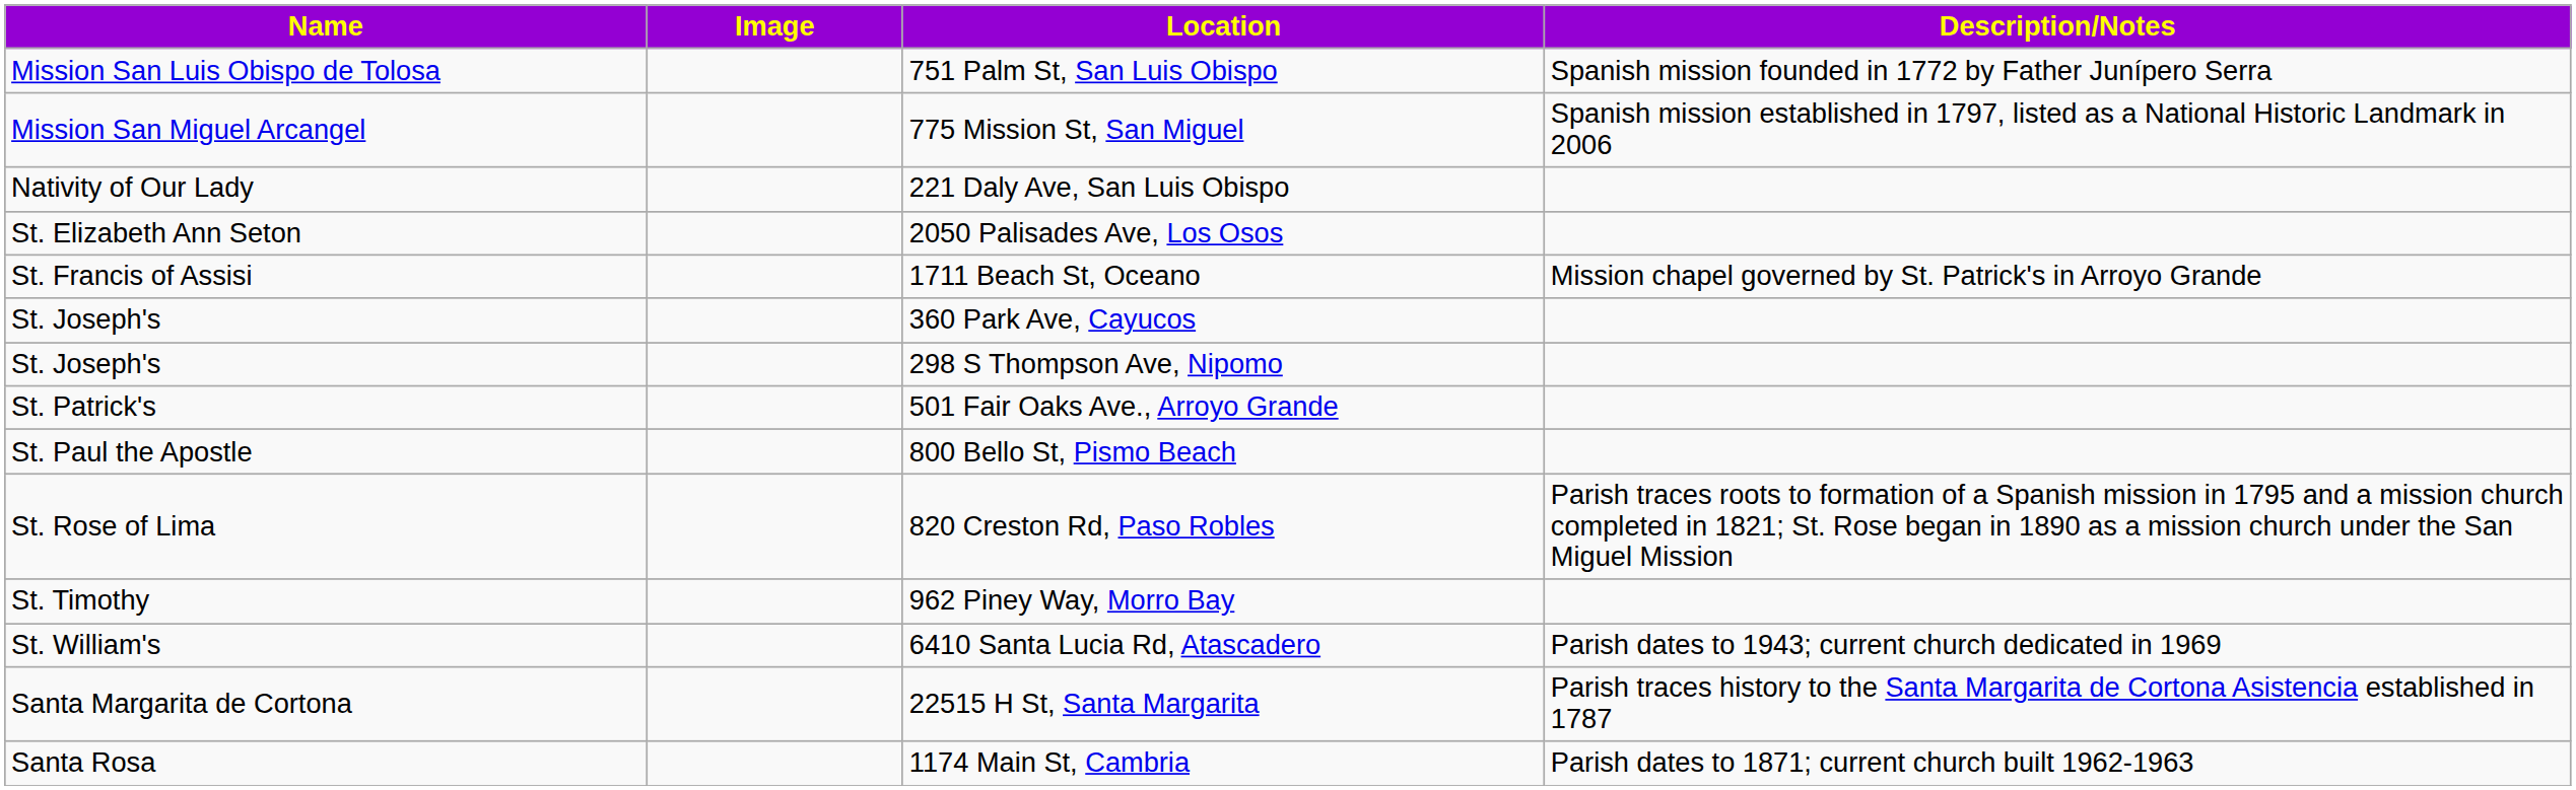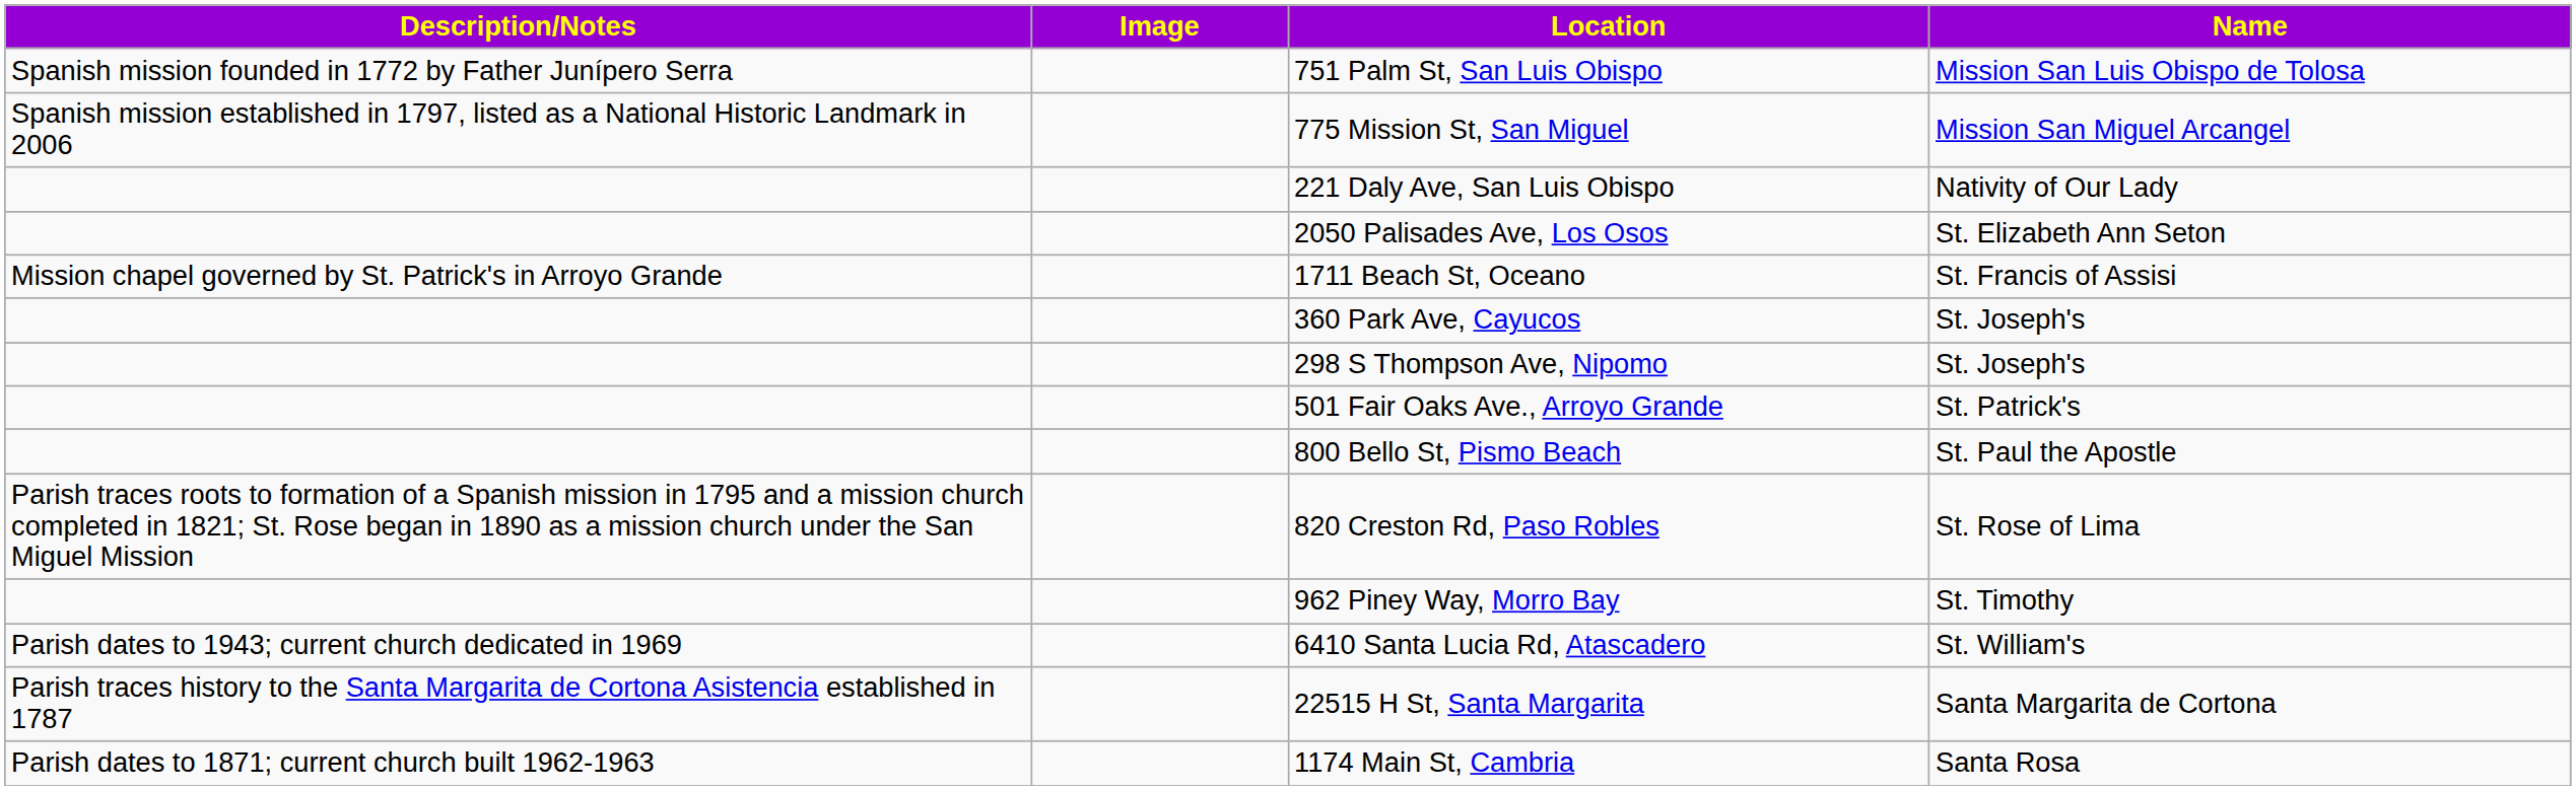 <table class="wikitable sortable" style="width:75%">
 <tr>
-<th style="background:darkviolet; color:yellow;" width="25%"><strong>Name</strong></th>
+<th style="background:darkviolet; color:yellow;" width="15"><strong>Description/Notes</strong></th>
 <th style="background:darkviolet; color:yellow;" width="10%"><strong>Image</strong></th>
 <th style="background:darkviolet; color:yellow;" width="25%"><strong>Location</strong></th>
-<th style="background:darkviolet; color:yellow;" width="15"><strong>Description/Notes</strong></th>
+<th style="background:darkviolet; color:yellow;" width="25%"><strong>Name</strong></th>
 </tr>
 <tr>
-<td><a href='#'>Mission San Luis Obispo de Tolosa</a></td>
+<td>Spanish mission founded in 1772 by Father Junípero Serra</td>
 <td></td>
 <td>751 Palm St, <a href='#'>San Luis Obispo</a></td>
-<td>Spanish mission founded in 1772 by Father Junípero Serra</td>
+<td><a href='#'>Mission San Luis Obispo de Tolosa</a></td>
 </tr>
 <tr>
-<td><a href='#'>Mission San Miguel Arcangel</a></td>
+<td>Spanish mission established in 1797, listed as a National Historic Landmark in 2006</td>
 <td></td>
 <td>775 Mission St, <a href='#'>San Miguel</a></td>
-<td>Spanish mission established in 1797, listed as a National Historic Landmark in 2006</td>
+<td><a href='#'>Mission San Miguel Arcangel</a></td>
 </tr>
 <tr>
-<td>Nativity of Our Lady</td>
+<td></td>
 <td></td>
 <td>221 Daly Ave, San Luis Obispo</td>
-<td></td>
+<td>Nativity of Our Lady</td>
 </tr>
 <tr>
-<td>St. Elizabeth Ann Seton</td>
+<td></td>
 <td></td>
 <td>2050 Palisades Ave, <a href='#'>Los Osos</a></td>
-<td></td>
+<td>St. Elizabeth Ann Seton</td>
 </tr>
 <tr>
-<td>St. Francis of Assisi</td>
+<td>Mission chapel governed by St. Patrick's in Arroyo Grande</td>
 <td></td>
 <td>1711 Beach St, Oceano</td>
-<td>Mission chapel governed by St. Patrick's in Arroyo Grande</td>
+<td>St. Francis of Assisi</td>
 </tr>
 <tr>
-<td>St. Joseph's</td>
+<td></td>
 <td></td>
 <td>360 Park Ave, <a href='#'>Cayucos</a></td>
-<td></td>
+<td>St. Joseph's</td>
 </tr>
 <tr>
-<td>St. Joseph's</td>
+<td></td>
 <td></td>
 <td>298 S Thompson Ave, <a href='#'>Nipomo</a></td>
-<td></td>
+<td>St. Joseph's</td>
 </tr>
 <tr>
-<td>St. Patrick's</td>
+<td></td>
 <td></td>
 <td>501 Fair Oaks Ave., <a href='#'>Arroyo Grande</a></td>
-<td></td>
+<td>St. Patrick's</td>
 </tr>
 <tr>
-<td>St. Paul the Apostle</td>
+<td></td>
 <td></td>
 <td>800 Bello St, <a href='#'>Pismo Beach</a></td>
-<td></td>
+<td>St. Paul the Apostle</td>
 </tr>
 <tr>
-<td>St. Rose of Lima</td>
+<td>Parish traces roots to formation of a Spanish mission in 1795 and a mission church completed in 1821; St. Rose began in 1890 as a mission church under the San Miguel Mission</td>
 <td></td>
 <td>820 Creston Rd, <a href='#'>Paso Robles</a></td>
-<td>Parish traces roots to formation of a Spanish mission in 1795 and a mission church completed in 1821; St. Rose began in 1890 as a mission church under the San Miguel Mission</td>
+<td>St. Rose of Lima</td>
 </tr>
 <tr>
-<td>St. Timothy</td>
+<td></td>
 <td></td>
 <td>962 Piney Way, <a href='#'>Morro Bay</a></td>
-<td></td>
+<td>St. Timothy</td>
 </tr>
 <tr>
-<td>St. William's</td>
+<td>Parish dates to 1943; current church dedicated in 1969</td>
 <td></td>
 <td>6410 Santa Lucia Rd, <a href='#'>Atascadero</a></td>
-<td>Parish dates to 1943; current church dedicated in 1969</td>
+<td>St. William's</td>
 </tr>
 <tr>
-<td>Santa Margarita de Cortona</td>
+<td>Parish traces history to the <a href='#'>Santa Margarita de Cortona Asistencia</a> established in 1787</td>
 <td></td>
 <td>22515 H St, <a href='#'>Santa Margarita</a></td>
-<td>Parish traces history to the <a href='#'>Santa Margarita de Cortona Asistencia</a> established in 1787</td>
+<td>Santa Margarita de Cortona</td>
 </tr>
 <tr>
-<td>Santa Rosa</td>
+<td>Parish dates to 1871; current church built 1962-1963</td>
 <td></td>
 <td>1174 Main St, <a href='#'>Cambria</a></td>
-<td>Parish dates to 1871; current church built 1962-1963</td>
+<td>Santa Rosa</td>
 </tr>
 </table>
